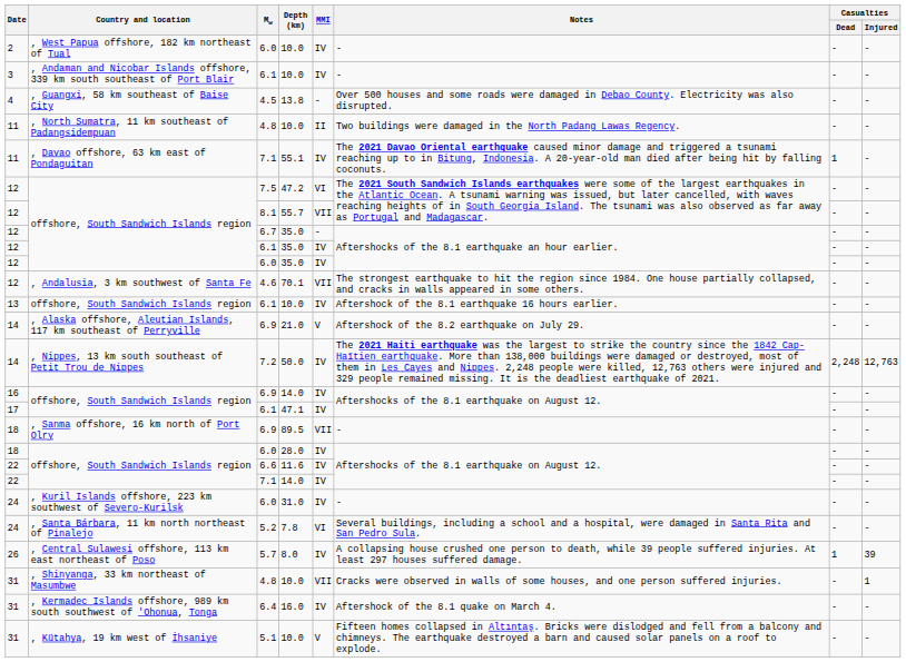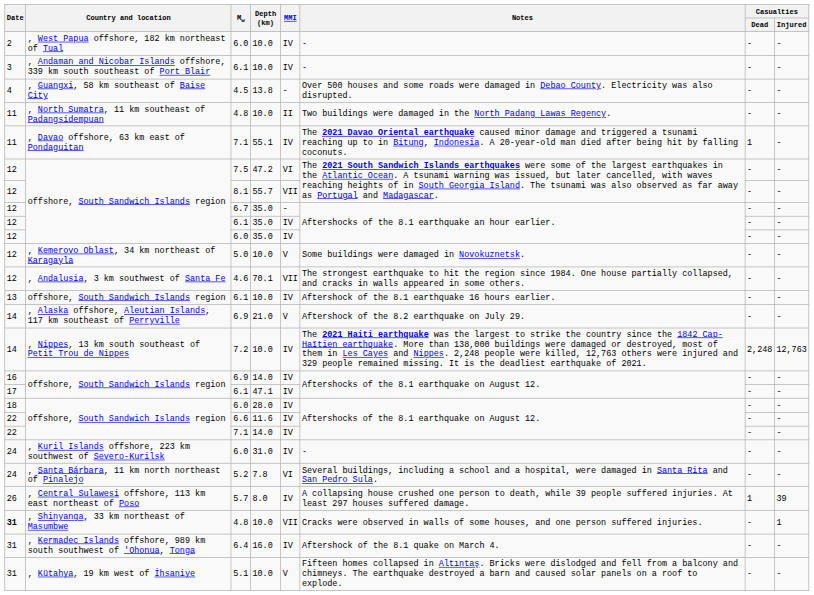 <table class="wikitable sortable" style="border:1px black;  margin-left:1em;">
 <tr>
 <th rowspan="2"><small>Date</small></th>
 <th rowspan="2" style="width: 310px"><small>Country and location</small></th>
 <th rowspan="2"><small>M<sub>w</sub></small></th>
 <th rowspan="2"><small>Depth (km)</small></th>
 <th rowspan="2"><small><a href='#'>MMI</a></small></th>
 <th rowspan="2" class="unsortable"><small>Notes</small></th>
 <th colspan="2"><small>Casualties</small></th>
 </tr>
 <tr>
 <th><small>Dead</small></th>
 <th><small>Injured</small></th>
 </tr>
 <tr>
 <td>2</td>
 <td>, <a href='#'>West Papua</a> offshore, 182 km northeast of <a href='#'>Tual</a></td>
 <td>6.0</td>
 <td>10.0</td>
 <td>IV</td>
 <td>-</td>
 <td>-</td>
 <td>-</td>
 </tr>
 <tr>
 <td>3</td>
 <td>, <a href='#'>Andaman and Nicobar Islands</a> offshore, 339 km south southeast of <a href='#'>Port Blair</a></td>
 <td>6.1</td>
 <td>10.0</td>
 <td>IV</td>
 <td>-</td>
 <td>-</td>
 <td>-</td>
 </tr>
 <tr>
 <td>4</td>
 <td>, <a href='#'>Guangxi</a>, 58 km southeast of <a href='#'>Baise City</a></td>
 <td>4.5</td>
 <td>13.8</td>
 <td>-</td>
 <td>Over 500 houses and some roads were damaged in <a href='#'>Debao County</a>. Electricity was also disrupted.</td>
 <td>-</td>
 <td>-</td>
 </tr>
 <tr>
 <td>11</td>
 <td>, <a href='#'>North Sumatra</a>, 11 km southeast of <a href='#'>Padangsidempuan</a></td>
 <td>4.8</td>
 <td>10.0</td>
 <td>II</td>
 <td>Two buildings were damaged in the <a href='#'>North Padang Lawas Regency</a>.</td>
 <td>-</td>
 <td>-</td>
 </tr>
 <tr>
 <td>11</td>
 <td>, <a href='#'>Davao</a> offshore, 63 km east of <a href='#'>Pondaguitan</a></td>
 <td>7.1</td>
 <td>55.1</td>
 <td>IV</td>
 <td>The <strong><a href='#'>2021 Davao Oriental earthquake</a></strong> caused minor damage and triggered a tsunami reaching up to  in <a href='#'>Bitung</a>, <a href='#'>Indonesia</a>. A 20-year-old man died after being hit by falling coconuts.</td>
 <td>1</td>
 <td>-</td>
 </tr>
 <tr>
 <td>12</td>
 <td rowspan="5"> offshore, <a href='#'>South Sandwich Islands</a> region</td>
 <td>7.5</td>
 <td>47.2</td>
 <td>VI</td>
 <td rowspan="2">The <strong><a href='#'>2021 South Sandwich Islands earthquakes</a></strong> were some of the largest earthquakes in the <a href='#'>Atlantic Ocean</a>. A tsunami warning was issued, but later cancelled, with waves reaching heights of  in <a href='#'>South Georgia Island</a>. The tsunami was also observed as far away as <a href='#'>Portugal</a> and <a href='#'>Madagascar</a>.</td>
 <td>-</td>
 <td>-</td>
 </tr>
 <tr>
 <td>12</td>
 <td>8.1</td>
 <td>55.7</td>
 <td>VII</td>
 <td>-</td>
 <td>-</td>
 </tr>
 <tr>
 <td>12</td>
 <td>6.7</td>
 <td>35.0</td>
 <td>-</td>
 <td rowspan="3">Aftershocks of the 8.1 earthquake an hour earlier.</td>
 <td>-</td>
 <td>-</td>
 </tr>
 <tr>
 <td>12</td>
 <td>6.1</td>
 <td>35.0</td>
 <td>IV</td>
 <td>-</td>
 <td>-</td>
 </tr>
 <tr>
 <td>12</td>
 <td>6.0</td>
 <td>35.0</td>
 <td>IV</td>
 <td>-</td>
 <td>-</td>
 </tr>
 <tr>
 <td>12</td>
+<td>, <a href='#'>Kemerovo Oblast</a>, 34 km northeast of <a href='#'>Karagayla</a></td>
+<td>5.0</td>
+<td>10.0</td>
+<td>V</td>
+<td>Some buildings were damaged in <a href='#'>Novokuznetsk</a>.</td>
+<td>-</td>
+<td>-</td>
+</tr>
+<tr>
+<td>12</td>
 <td>, <a href='#'>Andalusia</a>, 3 km southwest of <a href='#'>Santa Fe</a></td>
 <td>4.6</td>
 <td>70.1</td>
 <td>VII</td>
 <td>The strongest earthquake to hit the region since 1984. One house partially collapsed, and cracks in walls appeared in some others.</td>
 <td>-</td>
 <td>-</td>
 </tr>
 <tr>
 <td>13</td>
 <td> offshore, <a href='#'>South Sandwich Islands</a> region</td>
 <td>6.1</td>
 <td>10.0</td>
 <td>IV</td>
 <td>Aftershock of the 8.1 earthquake 16 hours earlier.</td>
 <td>-</td>
 <td>-</td>
 </tr>
 <tr>
 <td>14</td>
 <td>, <a href='#'>Alaska</a> offshore, <a href='#'>Aleutian Islands</a>, 117 km southeast of <a href='#'>Perryville</a></td>
 <td>6.9</td>
 <td>21.0</td>
 <td>V</td>
 <td>Aftershock of the 8.2 earthquake on July 29.</td>
 <td>-</td>
 <td>-</td>
 </tr>
 <tr>
 <td>14</td>
 <td>, <a href='#'>Nippes</a>, 13 km south southeast of <a href='#'>Petit Trou de Nippes</a></td>
 <td>7.2</td>
-<td>50.0</td>
+<td>10.0</td>
 <td>IV</td>
 <td>The <strong><a href='#'>2021 Haiti earthquake</a></strong> was the largest to strike the country since the <a href='#'>1842 Cap-Haïtien earthquake</a>. More than 138,000 buildings were damaged or destroyed, most of them in <a href='#'>Les Cayes</a> and <a href='#'>Nippes</a>. 2,248 people were killed, 12,763 others were injured and 329 people remained missing. It is the deadliest earthquake of 2021.</td>
 <td>2,248</td>
 <td>12,763</td>
 </tr>
 <tr>
 <td>16</td>
 <td rowspan="2"> offshore, <a href='#'>South Sandwich Islands</a> region</td>
 <td>6.9</td>
 <td>14.0</td>
 <td>IV</td>
 <td rowspan="2">Aftershocks of the 8.1 earthquake on August 12.</td>
 <td>-</td>
 <td>-</td>
 </tr>
 <tr>
 <td>17</td>
 <td>6.1</td>
 <td>47.1</td>
 <td>IV</td>
-<td>-</td>
-<td>-</td>
-</tr>
-<tr>
-<td>18</td>
-<td>, <a href='#'>Sanma</a> offshore, 16 km north of <a href='#'>Port Olry</a></td>
-<td>6.9</td>
-<td>89.5</td>
-<td>VII</td>
-<td>-</td>
 <td>-</td>
 <td>-</td>
 </tr>
 <tr>
 <td>18</td>
 <td rowspan="3"> offshore, <a href='#'>South Sandwich Islands</a> region</td>
 <td>6.0</td>
 <td>28.0</td>
 <td>IV</td>
 <td rowspan="3">Aftershocks of the 8.1 earthquake on August 12.</td>
 <td>-</td>
 <td>-</td>
 </tr>
 <tr>
 <td>22</td>
 <td>6.6</td>
 <td>11.6</td>
 <td>IV</td>
 <td>-</td>
 <td>-</td>
 </tr>
 <tr>
 <td>22</td>
 <td>7.1</td>
 <td>14.0</td>
 <td>IV</td>
 <td>-</td>
 <td>-</td>
 </tr>
 <tr>
 <td>24</td>
 <td>, <a href='#'>Kuril Islands</a> offshore, 223 km southwest of <a href='#'>Severo-Kurilsk</a></td>
 <td>6.0</td>
 <td>31.0</td>
 <td>IV</td>
 <td>-</td>
 <td>-</td>
 <td>-</td>
 </tr>
 <tr>
 <td>24</td>
 <td>, <a href='#'>Santa Bárbara</a>, 11 km north northeast of <a href='#'>Pinalejo</a></td>
 <td>5.2</td>
 <td>7.8</td>
 <td>VI</td>
 <td>Several buildings, including a school and a hospital, were damaged in <a href='#'>Santa Rita</a> and <a href='#'>San Pedro Sula</a>.</td>
 <td>-</td>
 <td>-</td>
 </tr>
 <tr>
 <td>26</td>
 <td>, <a href='#'>Central Sulawesi</a> offshore, 113 km east northeast of <a href='#'>Poso</a></td>
 <td>5.7</td>
 <td>8.0</td>
 <td>IV</td>
 <td>A collapsing house crushed one person to death, while 39 people suffered injuries. At least 297 houses suffered damage.</td>
 <td>1</td>
 <td>39</td>
 </tr>
 <tr>
-<td>31</td>
+<td><strong>31</strong></td>
 <td>, <a href='#'>Shinyanga</a>, 33 km northeast of <a href='#'>Masumbwe</a></td>
 <td>4.8</td>
 <td>10.0</td>
 <td>VII</td>
 <td>Cracks were observed in walls of some houses, and one person suffered injuries.</td>
 <td>-</td>
 <td>1</td>
 </tr>
 <tr>
 <td>31</td>
 <td>, <a href='#'>Kermadec Islands</a> offshore, 989 km south southwest of <a href='#'>'Ohonua</a>, <a href='#'>Tonga</a></td>
 <td>6.4</td>
 <td>16.0</td>
 <td>IV</td>
 <td>Aftershock of the 8.1 quake on March 4.</td>
 <td>-</td>
 <td>-</td>
 </tr>
 <tr>
 <td>31</td>
 <td>, <a href='#'>Kütahya</a>, 19 km west of <a href='#'>İhsaniye</a></td>
 <td>5.1</td>
 <td>10.0</td>
 <td>V</td>
 <td>Fifteen homes collapsed in <a href='#'>Altıntaş</a>. Bricks were dislodged and fell from a balcony and chimneys. The earthquake destroyed a barn and caused solar panels on a roof to explode.</td>
 <td>-</td>
 <td>-</td>
 </tr>
 <tr>
 </tr>
 </table>
